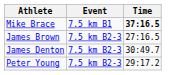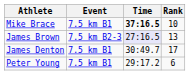 <table class=wikitable>
 <tr>
 <th>Athlete</th>
 <th>Event</th>
 <th>Time</th>
+<th>Rank</th>
 </tr>
 <tr>
 <td><a href='#'>Mike Brace</a></td>
 <td><a href='#'>7.5 km B1</a></td>
 <td align=center><strong>37:16.5</strong></td>
+<td align=center>10</td>
 </tr>
 <tr>
 <td><a href='#'>James Brown</a></td>
 <td><a href='#'>7.5 km B2-3</a></td>
-<td align=center>27:16.5</td>
+<td align=center style="background: lavender;">27:16.5</td>
+<td align=center>13</td>
 </tr>
 <tr>
 <td><a href='#'>James Denton</a></td>
-<td><a href='#'>7.5 km B2-3</a></td>
+<td><a href='#'>7.5 km B1</a></td>
 <td align=center>30:49.7</td>
+<td align=center>17</td>
 </tr>
 <tr>
 <td><a href='#'>Peter Young</a></td>
-<td><a href='#'>7.5 km B2-3</a></td>
+<td><a href='#'>7.5 km B1</a></td>
 <td align=center>29:17.2</td>
+<td align=center>6</td>
 </tr>
 </table>
